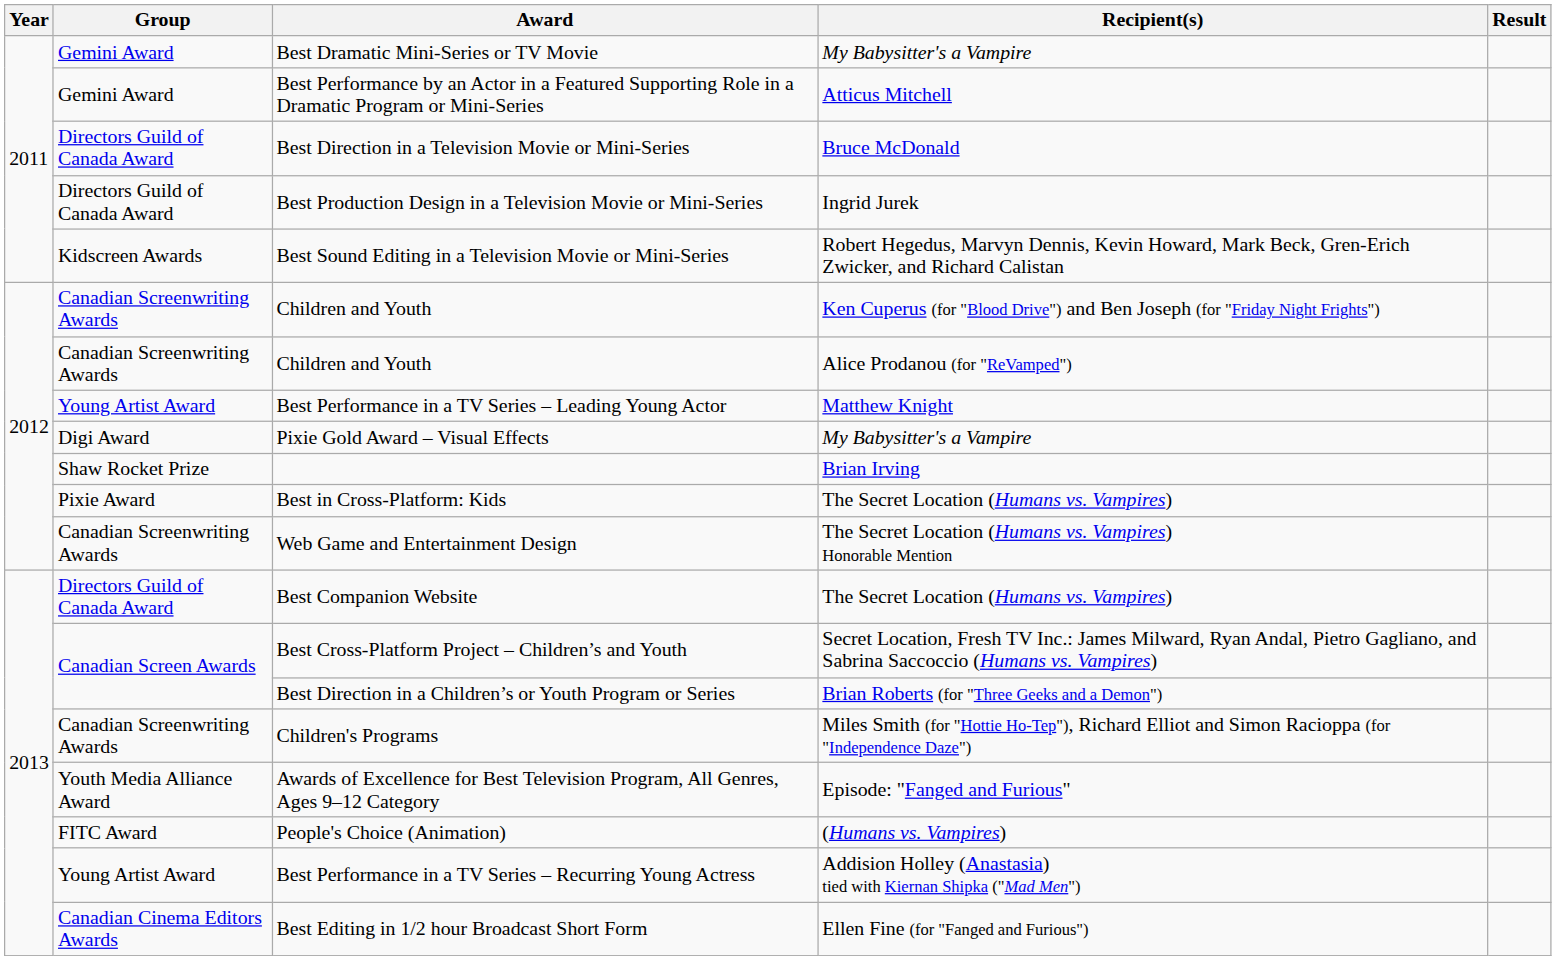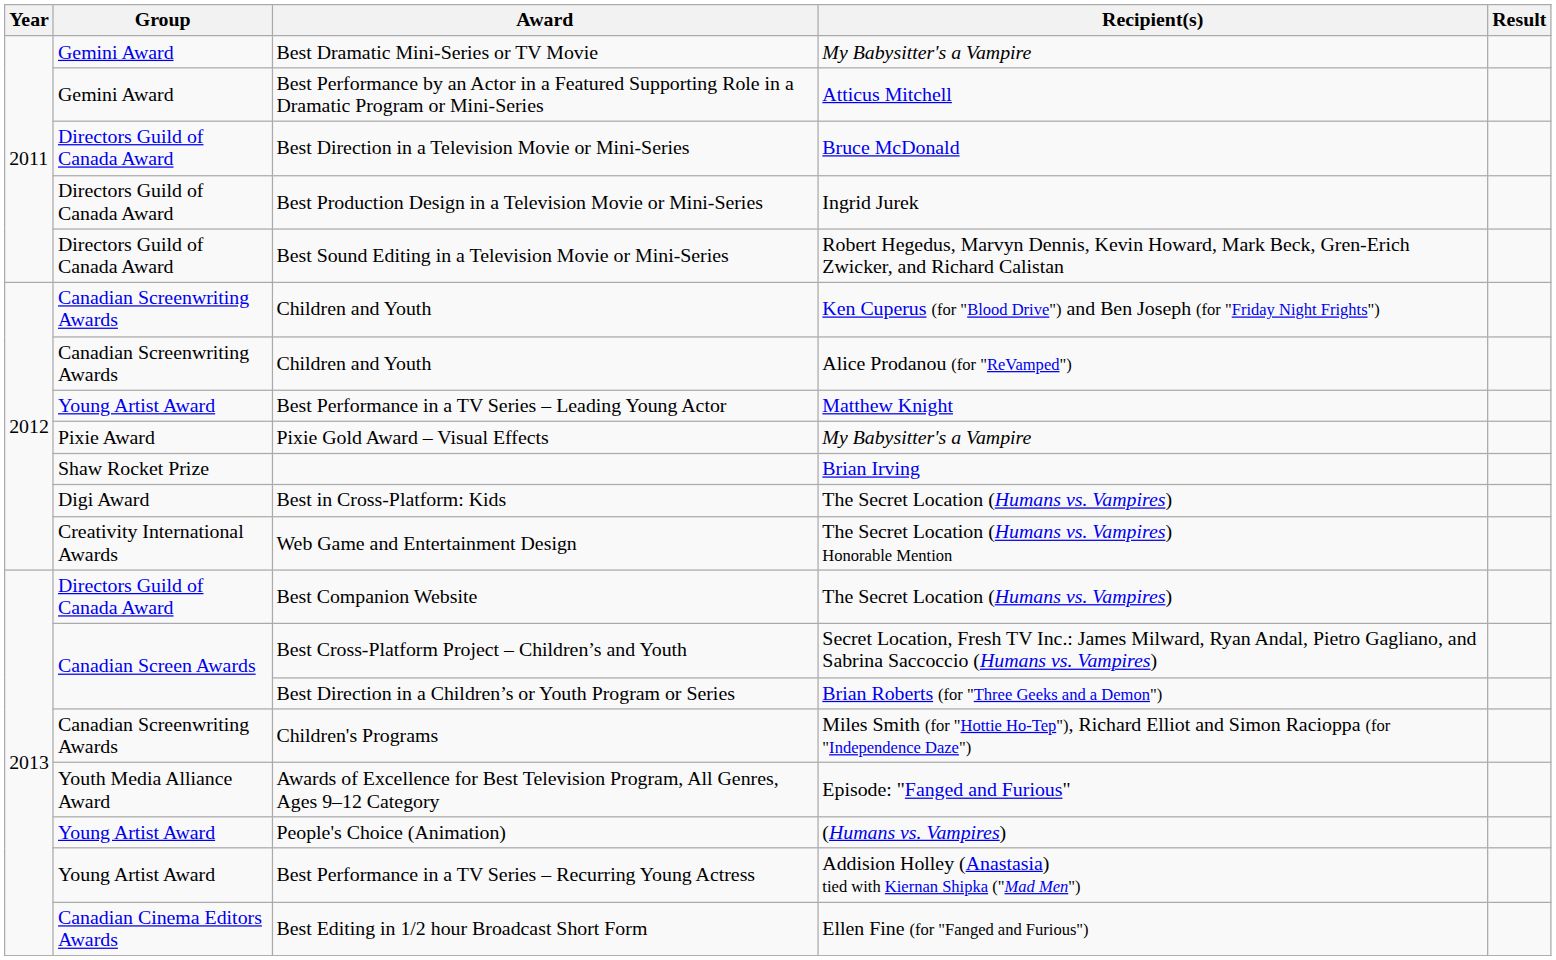 <table class="wikitable">
 <tr>
 <th>Year</th>
 <th>Group</th>
 <th>Award</th>
 <th>Recipient(s)</th>
 <th>Result</th>
 </tr>
 <tr>
 <td rowspan="5">2011</td>
 <td><a href='#'>Gemini Award</a></td>
 <td>Best Dramatic Mini-Series or TV Movie</td>
 <td><em>My Babysitter's a Vampire</em></td>
 <td></td>
 </tr>
 <tr>
 <td>Gemini Award</td>
 <td>Best Performance by an Actor in a Featured Supporting Role in a Dramatic Program or Mini-Series</td>
 <td><a href='#'>Atticus Mitchell</a></td>
 <td></td>
 </tr>
 <tr>
 <td><a href='#'>Directors Guild of Canada Award</a></td>
 <td>Best Direction in a Television Movie or Mini-Series</td>
 <td><a href='#'>Bruce McDonald</a></td>
 <td></td>
 </tr>
 <tr>
 <td>Directors Guild of Canada Award</td>
 <td>Best Production Design in a Television Movie or Mini-Series</td>
 <td>Ingrid Jurek</td>
 <td></td>
 </tr>
 <tr>
-<td>Kidscreen Awards</td>
+<td>Directors Guild of Canada Award</td>
 <td>Best Sound Editing in a Television Movie or Mini-Series</td>
 <td>Robert Hegedus, Marvyn Dennis, Kevin Howard, Mark Beck, Gren-Erich Zwicker, and Richard Calistan</td>
 <td></td>
 </tr>
 <tr>
 <td rowspan="7">2012</td>
 <td><a href='#'>Canadian Screenwriting Awards</a></td>
 <td>Children and Youth</td>
 <td><a href='#'>Ken Cuperus</a> <small>(for "<a href='#'>Blood Drive</a>")</small> and Ben Joseph <small>(for "<a href='#'>Friday Night Frights</a>")</small></td>
 <td></td>
 </tr>
 <tr>
 <td>Canadian Screenwriting Awards</td>
 <td>Children and Youth</td>
 <td>Alice Prodanou <small>(for "<a href='#'>ReVamped</a>")</small></td>
 <td></td>
 </tr>
 <tr>
 <td><a href='#'>Young Artist Award</a></td>
 <td>Best Performance in a TV Series – Leading Young Actor</td>
 <td><a href='#'>Matthew Knight</a></td>
 <td></td>
 </tr>
 <tr>
-<td>Digi Award</td>
+<td>Pixie Award</td>
 <td>Pixie Gold Award – Visual Effects</td>
 <td><em>My Babysitter's a Vampire</em></td>
 <td></td>
 </tr>
 <tr>
 <td>Shaw Rocket Prize</td>
 <td></td>
 <td><a href='#'>Brian Irving</a></td>
 <td></td>
 </tr>
 <tr>
-<td>Pixie Award</td>
+<td>Digi Award</td>
 <td>Best in Cross-Platform: Kids</td>
 <td>The Secret Location (<em><a href='#'>Humans vs. Vampires</a></em>)</td>
 <td></td>
 </tr>
 <tr>
-<td>Canadian Screenwriting Awards</td>
+<td>Creativity International Awards</td>
 <td>Web Game and Entertainment Design</td>
 <td>The Secret Location (<em><a href='#'>Humans vs. Vampires</a></em>)<br><small>Honorable Mention</small></td>
 <td></td>
 </tr>
 <tr>
 <td rowspan="8">2013</td>
 <td><a href='#'>Directors Guild of Canada Award</a></td>
 <td>Best Companion Website</td>
 <td>The Secret Location (<em><a href='#'>Humans vs. Vampires</a></em>)</td>
 <td></td>
 </tr>
 <tr>
 <td rowspan="2"><a href='#'>Canadian Screen Awards</a></td>
 <td>Best Cross-Platform Project – Children’s and Youth</td>
 <td>Secret Location, Fresh TV Inc.: James Milward, Ryan Andal, Pietro Gagliano, and Sabrina Saccoccio (<em><a href='#'>Humans vs. Vampires</a></em>)</td>
 <td></td>
 </tr>
 <tr>
 <td>Best Direction in a Children’s or Youth Program or Series</td>
 <td><a href='#'>Brian Roberts</a> <small>(for "<a href='#'>Three Geeks and a Demon</a>")</small></td>
 <td></td>
 </tr>
 <tr>
 <td>Canadian Screenwriting Awards</td>
 <td>Children's Programs</td>
 <td>Miles Smith <small>(for "<a href='#'>Hottie Ho-Tep</a>")</small>, Richard Elliot and Simon Racioppa <small>(for "<a href='#'>Independence Daze</a>")</small></td>
 <td></td>
 </tr>
 <tr>
 <td>Youth Media Alliance Award</td>
 <td>Awards of Excellence for Best Television Program, All Genres, Ages 9–12 Category</td>
 <td>Episode: "<a href='#'>Fanged and Furious</a>"</td>
 <td></td>
 </tr>
 <tr>
-<td>FITC Award</td>
+<td><a href='#'>Young Artist Award</a></td>
 <td>People's Choice (Animation)</td>
 <td>(<em><a href='#'>Humans vs. Vampires</a></em>)</td>
 <td></td>
 </tr>
 <tr>
 <td>Young Artist Award</td>
 <td>Best Performance in a TV Series – Recurring Young Actress</td>
 <td>Addision Holley (<a href='#'>Anastasia</a>)<br><small>tied with <a href='#'>Kiernan Shipka</a> ("<em><a href='#'>Mad Men</a></em>")</small></td>
 <td></td>
 </tr>
 <tr>
 <td><a href='#'>Canadian Cinema Editors Awards</a></td>
 <td>Best Editing in 1/2 hour Broadcast Short Form</td>
 <td>Ellen Fine <small>(for "Fanged and Furious")</small></td>
 <td></td>
 </tr>
 </table>
